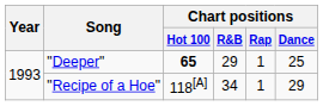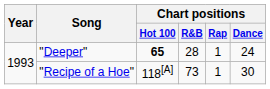 <table class="wikitable">
 <tr>
 <th rowspan="2">Year</th>
 <th rowspan="2">Song</th>
 <th colspan="5">Chart positions</th>
 </tr>
 <tr>
 <th><small><a href='#'>Hot 100</a></small></th>
 <th><small><a href='#'>R&B</a></small></th>
 <th><small><a href='#'>Rap</a></small></th>
 <th><small><a href='#'>Dance</a></small></th>
 </tr>
 <tr>
 <td rowspan="2">1993</td>
 <td>"<a href='#'>Deeper</a>"</td>
 <td align="center"><strong>65</strong></td>
-<td align="center">29</td>
+<td align="center">28</td>
 <td align="center">1</td>
-<td align="center">25</td>
+<td align="center">24</td>
 </tr>
 <tr>
 <td>"<a href='#'>Recipe of a Hoe</a>"</td>
 <td align="center">118<sup>[A]</sup></td>
-<td align="center">34</td>
+<td align="center">73</td>
 <td align="center">1</td>
-<td align="center">29</td>
+<td align="center">30</td>
 </tr>
 </table>
